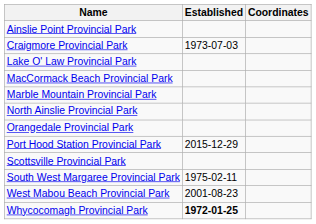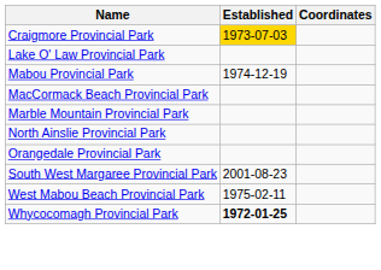 <table class='wikitable sortable'>
 <tr>
 <th>Name</th>
 <th>Established</th>
 <th>Coordinates</th>
 </tr>
 <tr>
-<td><a href='#'>Ainslie Point Provincial Park</a></td>
-<td></td>
-<td></td>
-</tr>
-<tr>
 <td><a href='#'>Craigmore Provincial Park</a></td>
-<td>1973-07-03</td>
+<td style="background: gold;">1973-07-03</td>
 <td></td>
 </tr>
 <tr>
 <td><a href='#'>Lake O' Law Provincial Park</a></td>
 <td></td>
+<td></td>
+</tr>
+<tr>
+<td><a href='#'>Mabou Provincial Park</a></td>
+<td>1974-12-19</td>
 <td></td>
 </tr>
 <tr>
 <td><a href='#'>MacCormack Beach Provincial Park</a></td>
 <td></td>
 <td></td>
 </tr>
 <tr>
 <td><a href='#'>Marble Mountain Provincial Park</a></td>
 <td></td>
 <td></td>
 </tr>
 <tr>
 <td><a href='#'>North Ainslie Provincial Park</a></td>
 <td></td>
 <td></td>
 </tr>
 <tr>
 <td><a href='#'>Orangedale Provincial Park</a></td>
 <td></td>
 <td></td>
 </tr>
 <tr>
-<td><a href='#'>Port Hood Station Provincial Park</a></td>
-<td>2015-12-29</td>
-<td></td>
-</tr>
-<tr>
-<td><a href='#'>Scottsville Provincial Park</a></td>
-<td></td>
-<td></td>
-</tr>
-<tr>
 <td><a href='#'>South West Margaree Provincial Park</a></td>
-<td>1975-02-11</td>
+<td>2001-08-23</td>
 <td></td>
 </tr>
 <tr>
 <td><a href='#'>West Mabou Beach Provincial Park</a></td>
-<td>2001-08-23</td>
+<td>1975-02-11</td>
 <td></td>
 </tr>
 <tr>
 <td><a href='#'>Whycocomagh Provincial Park</a></td>
 <td><strong>1972-01-25</strong></td>
 <td></td>
 </tr>
 </table>
